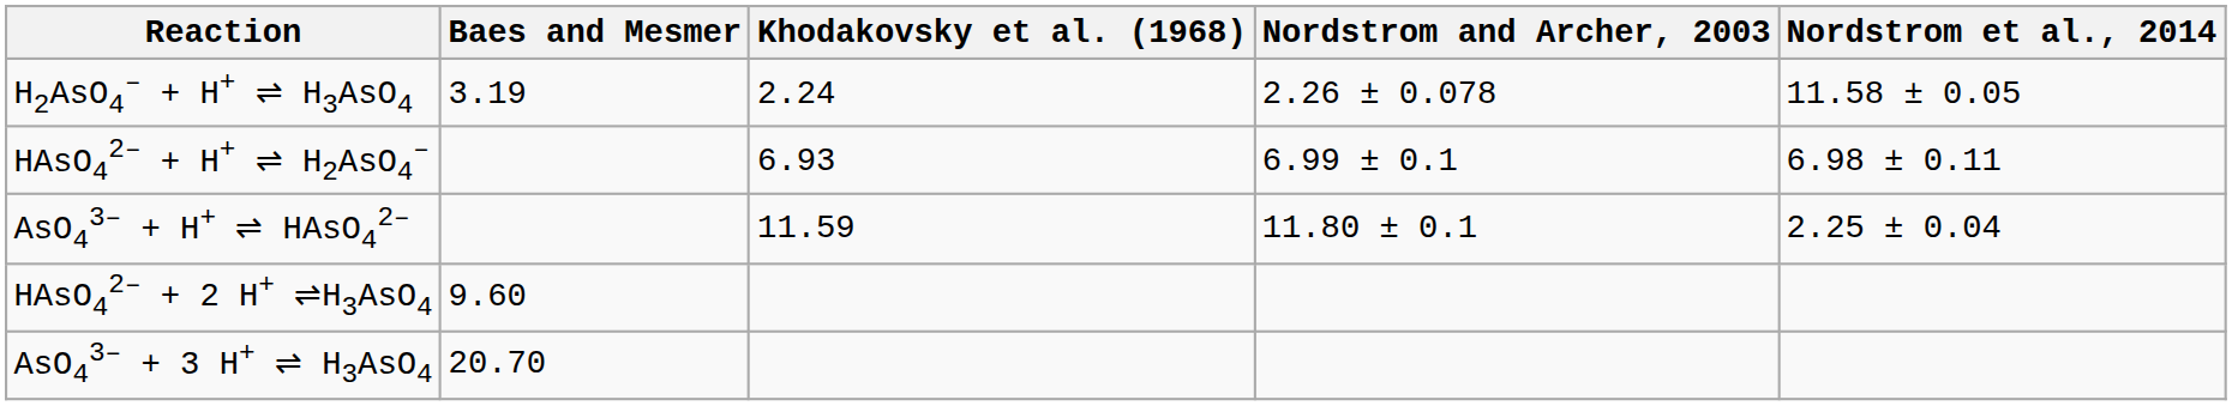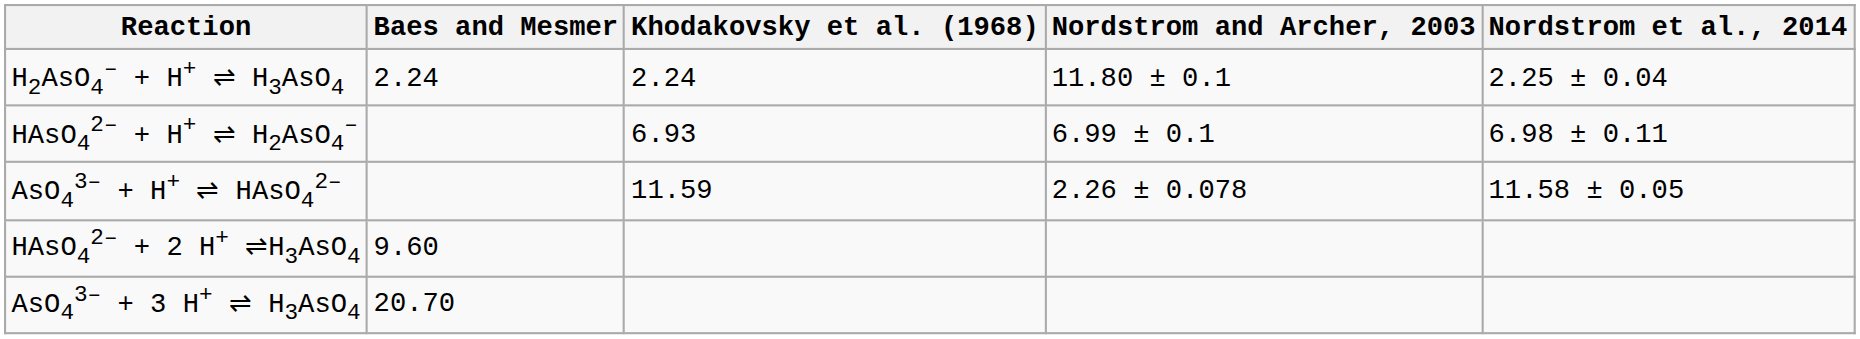 <table class="wikitable">
 <tr>
 <th>Reaction</th>
 <th>Baes and Mesmer</th>
 <th>Khodakovsky et al. (1968)</th>
 <th>Nordstrom and Archer, 2003</th>
 <th>Nordstrom et al., 2014</th>
 </tr>
 <tr>
 <td>H<sub>2</sub>AsO<sub>4</sub><sup>‒</sup> + H<sup>+</sup> ⇌ H<sub>3</sub>AsO<sub>4</sub></td>
-<td>3.19</td>
 <td>2.24</td>
-<td>2.26 ± 0.078</td>
-<td>11.58 ± 0.05</td>
+<td>2.24</td>
+<td>11.80 ± 0.1</td>
+<td>2.25 ± 0.04</td>
 </tr>
 <tr>
 <td>HAsO<sub>4</sub><sup>2‒</sup> + H<sup>+</sup> ⇌ H<sub>2</sub>AsO<sub>4</sub><sup>‒</sup></td>
 <td></td>
 <td>6.93</td>
 <td>6.99 ± 0.1</td>
 <td>6.98 ± 0.11</td>
 </tr>
 <tr>
 <td>AsO<sub>4</sub><sup>3‒</sup> + H<sup>+</sup> ⇌ HAsO<sub>4</sub><sup>2‒</sup></td>
 <td></td>
 <td>11.59</td>
-<td>11.80 ± 0.1</td>
-<td>2.25 ± 0.04</td>
+<td>2.26 ± 0.078</td>
+<td>11.58 ± 0.05</td>
 </tr>
 <tr>
 <td>HAsO<sub>4</sub><sup>2‒</sup> + 2 H<sup>+</sup> ⇌H<sub>3</sub>AsO<sub>4</sub></td>
 <td>9.60</td>
 <td></td>
 <td></td>
 <td></td>
 </tr>
 <tr>
 <td>AsO<sub>4</sub><sup>3‒</sup> + 3 H<sup>+</sup> ⇌ H<sub>3</sub>AsO<sub>4</sub></td>
 <td>20.70</td>
 <td></td>
 <td></td>
 <td></td>
 </tr>
 </table>
